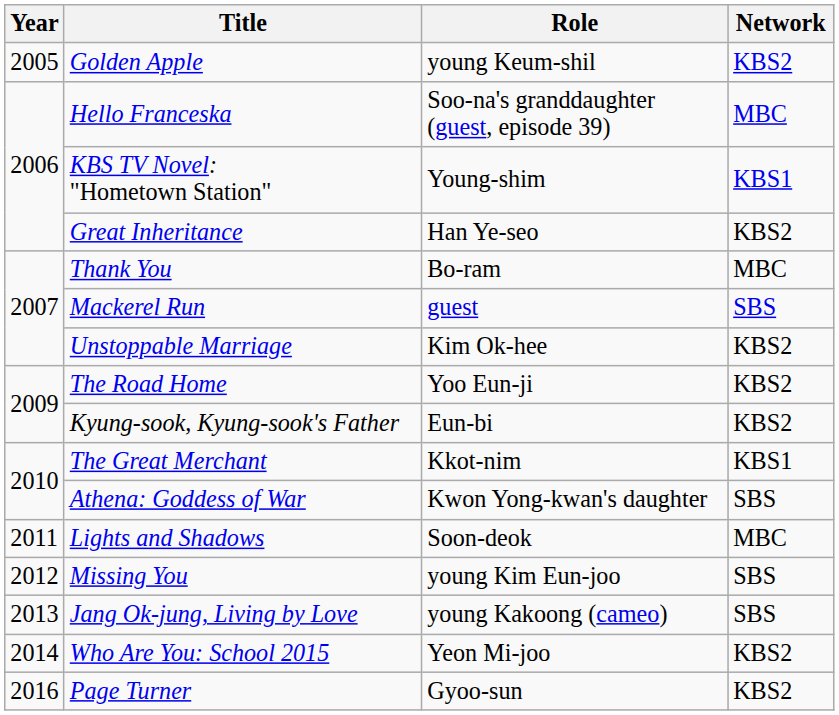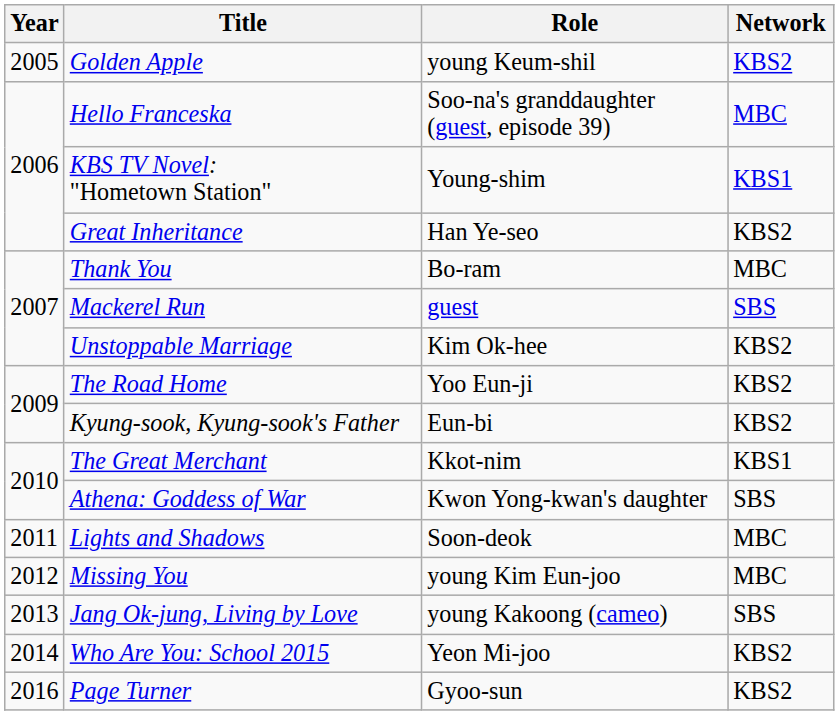 <table class="wikitable" style="width:550px">
 <tr>
 <th width=10>Year</th>
 <th>Title</th>
 <th>Role</th>
 <th>Network</th>
 </tr>
 <tr>
 <td>2005</td>
 <td><em><a href='#'>Golden Apple</a></em></td>
 <td>young Keum-shil</td>
 <td><a href='#'>KBS2</a></td>
 </tr>
 <tr>
 <td rowspan=3>2006</td>
 <td><em><a href='#'>Hello Franceska</a></em></td>
 <td>Soo-na's granddaughter <br> (<a href='#'>guest</a>, episode 39)</td>
 <td><a href='#'>MBC</a></td>
 </tr>
 <tr>
 <td><em><a href='#'>KBS TV Novel</a>:</em><br>"Hometown Station"</td>
 <td>Young-shim</td>
 <td><a href='#'>KBS1</a></td>
 </tr>
 <tr>
 <td><em><a href='#'>Great Inheritance</a></em></td>
 <td>Han Ye-seo</td>
 <td>KBS2</td>
 </tr>
 <tr>
 <td rowspan=3>2007</td>
 <td><em><a href='#'>Thank You</a></em></td>
 <td>Bo-ram</td>
 <td>MBC</td>
 </tr>
 <tr>
 <td><em><a href='#'>Mackerel Run</a></em></td>
 <td><a href='#'>guest</a></td>
 <td><a href='#'>SBS</a></td>
 </tr>
 <tr>
 <td><em><a href='#'>Unstoppable Marriage</a></em></td>
 <td>Kim Ok-hee</td>
 <td>KBS2</td>
 </tr>
 <tr>
 <td rowspan=2>2009</td>
 <td><em><a href='#'>The Road Home</a></em></td>
 <td>Yoo Eun-ji</td>
 <td>KBS2</td>
 </tr>
 <tr>
 <td><em>Kyung-sook, Kyung-sook's Father</em></td>
 <td>Eun-bi</td>
 <td>KBS2</td>
 </tr>
 <tr>
 <td rowspan=2>2010</td>
 <td><em><a href='#'>The Great Merchant</a></em></td>
 <td>Kkot-nim</td>
 <td>KBS1</td>
 </tr>
 <tr>
 <td><em><a href='#'>Athena: Goddess of War</a></em></td>
 <td>Kwon Yong-kwan's daughter</td>
 <td>SBS</td>
 </tr>
 <tr>
 <td>2011</td>
 <td><em><a href='#'>Lights and Shadows</a></em></td>
 <td>Soon-deok</td>
 <td>MBC</td>
 </tr>
 <tr>
 <td>2012</td>
 <td><em><a href='#'>Missing You</a></em></td>
 <td>young Kim Eun-joo</td>
-<td>SBS</td>
+<td>MBC</td>
 </tr>
 <tr>
 <td>2013</td>
 <td><em><a href='#'>Jang Ok-jung, Living by Love</a></em></td>
 <td>young Kakoong (<a href='#'>cameo</a>)</td>
 <td>SBS</td>
 </tr>
 <tr>
 <td>2014</td>
 <td><em><a href='#'>Who Are You: School 2015</a></em></td>
 <td>Yeon Mi-joo</td>
 <td>KBS2</td>
 </tr>
 <tr>
 <td>2016</td>
 <td><a href='#'><em>Page Turner</em></a></td>
 <td>Gyoo-sun</td>
 <td>KBS2</td>
 </tr>
 </table>
